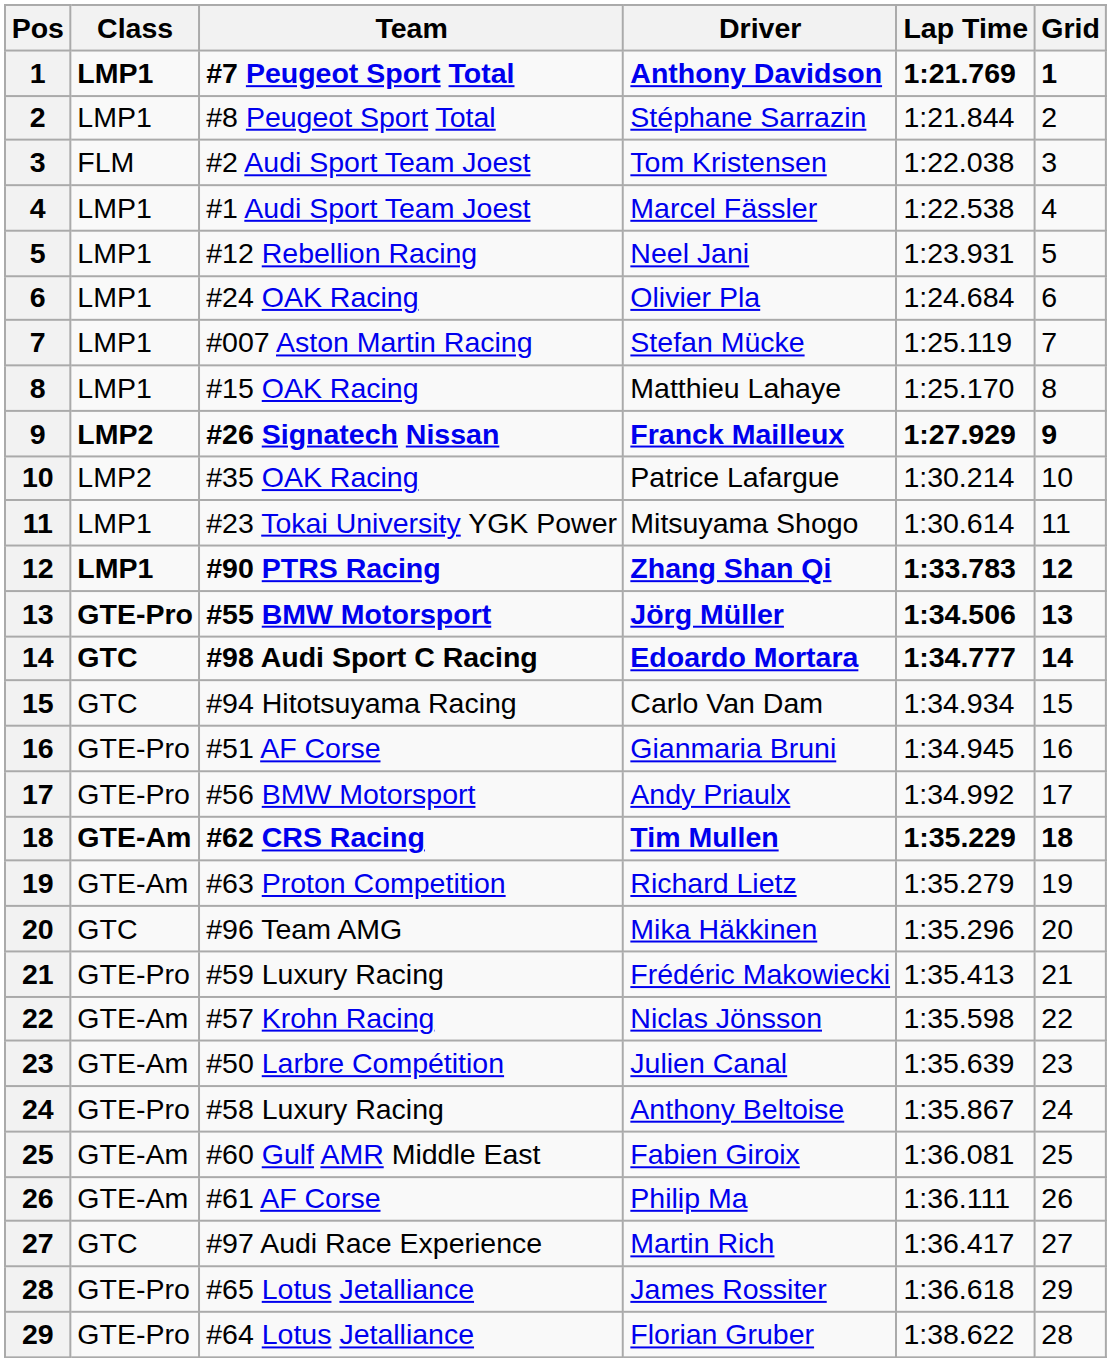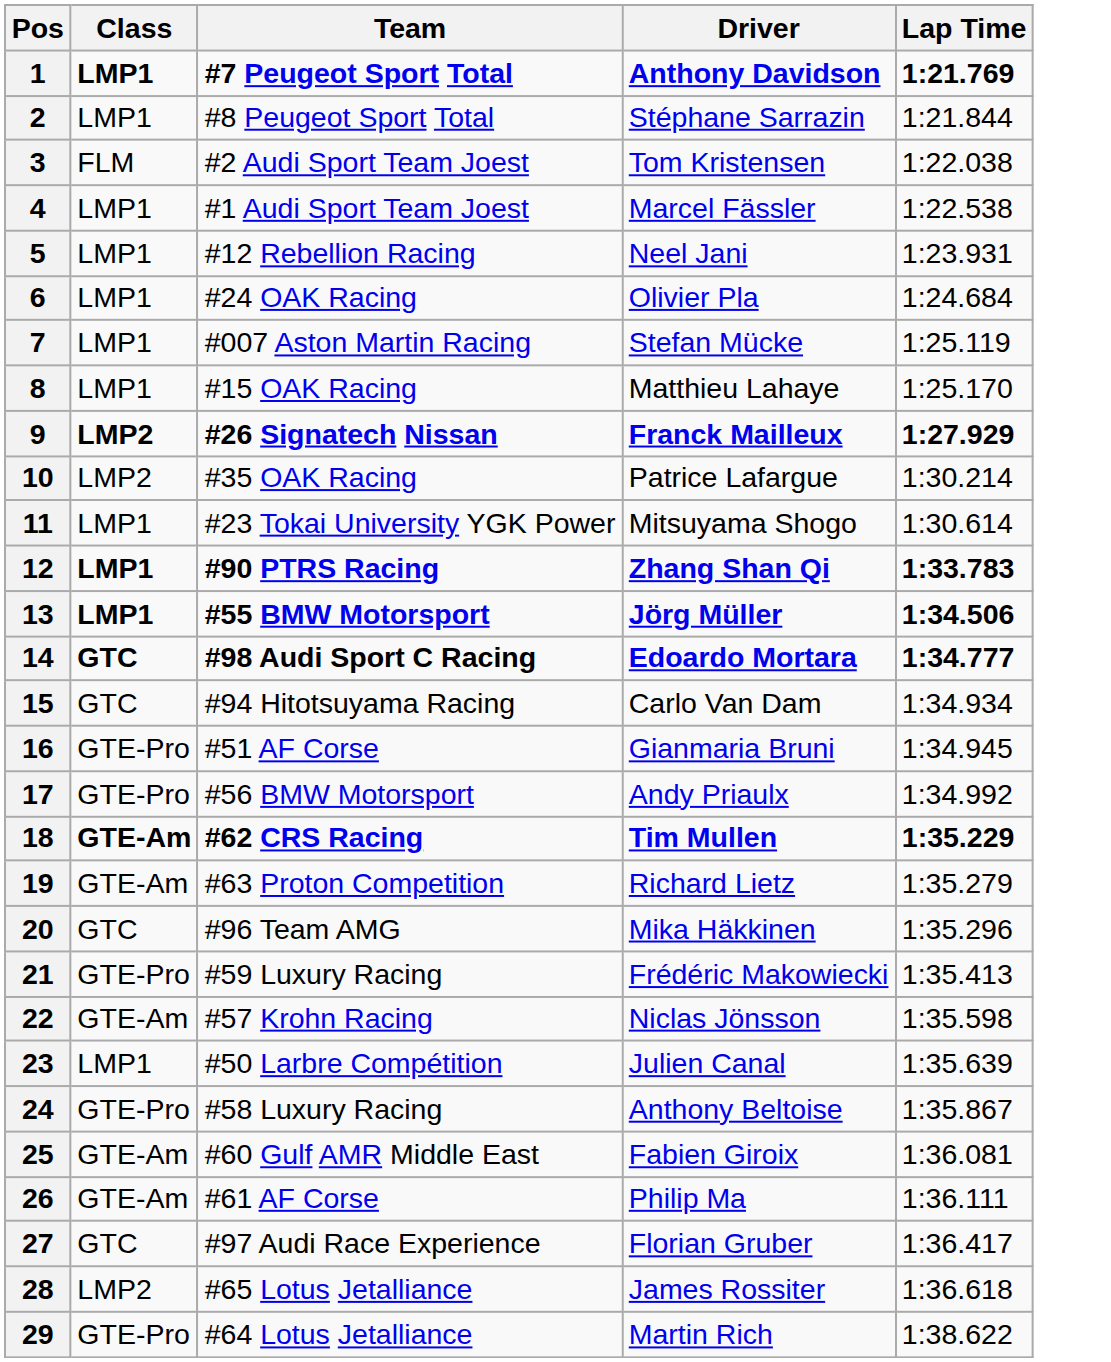 <table class="wikitable" style="font-size: 90%;">
 <tr>
 <th>Pos</th>
 <th>Class</th>
 <th>Team</th>
 <th>Driver</th>
 <th>Lap Time</th>
-<th>Grid</th>
 </tr>
 <tr style="font-weight:bold">
 <th>1</th>
 <td>LMP1</td>
 <td>#7 <a href='#'>Peugeot Sport</a> <a href='#'>Total</a></td>
 <td><a href='#'>Anthony Davidson</a></td>
 <td>1:21.769</td>
-<td>1</td>
 </tr>
 <tr>
 <th>2</th>
 <td>LMP1</td>
 <td>#8 <a href='#'>Peugeot Sport</a> <a href='#'>Total</a></td>
 <td><a href='#'>Stéphane Sarrazin</a></td>
 <td>1:21.844</td>
-<td>2</td>
 </tr>
 <tr>
 <th>3</th>
 <td>FLM</td>
 <td>#2 <a href='#'>Audi Sport Team Joest</a></td>
 <td><a href='#'>Tom Kristensen</a></td>
 <td>1:22.038</td>
-<td>3</td>
 </tr>
 <tr>
 <th>4</th>
 <td>LMP1</td>
 <td>#1 <a href='#'>Audi Sport Team Joest</a></td>
 <td><a href='#'>Marcel Fässler</a></td>
 <td>1:22.538</td>
-<td>4</td>
 </tr>
 <tr>
 <th>5</th>
 <td>LMP1</td>
 <td>#12 <a href='#'>Rebellion Racing</a></td>
 <td><a href='#'>Neel Jani</a></td>
 <td>1:23.931</td>
-<td>5</td>
 </tr>
 <tr>
 <th>6</th>
 <td>LMP1</td>
 <td>#24 <a href='#'>OAK Racing</a></td>
 <td><a href='#'>Olivier Pla</a></td>
 <td>1:24.684</td>
-<td>6</td>
 </tr>
 <tr>
 <th>7</th>
 <td>LMP1</td>
 <td>#007 <a href='#'>Aston Martin Racing</a></td>
 <td><a href='#'>Stefan Mücke</a></td>
 <td>1:25.119</td>
-<td>7</td>
 </tr>
 <tr>
 <th>8</th>
 <td>LMP1</td>
 <td>#15 <a href='#'>OAK Racing</a></td>
 <td>Matthieu Lahaye</td>
 <td>1:25.170</td>
-<td>8</td>
 </tr>
 <tr style="font-weight:bold">
 <th>9</th>
 <td>LMP2</td>
 <td>#26 <a href='#'>Signatech</a> <a href='#'>Nissan</a></td>
 <td><a href='#'>Franck Mailleux</a></td>
 <td>1:27.929</td>
-<td>9</td>
 </tr>
 <tr>
 <th>10</th>
 <td>LMP2</td>
 <td>#35 <a href='#'>OAK Racing</a></td>
 <td>Patrice Lafargue</td>
 <td>1:30.214</td>
-<td>10</td>
 </tr>
 <tr>
 <th>11</th>
 <td>LMP1</td>
 <td>#23 <a href='#'>Tokai University</a> YGK Power</td>
 <td>Mitsuyama Shogo</td>
 <td>1:30.614</td>
-<td>11</td>
 </tr>
 <tr style="font-weight:bold">
 <th>12</th>
 <td>LMP1</td>
 <td>#90 <a href='#'>PTRS Racing</a></td>
 <td><a href='#'>Zhang Shan Qi</a></td>
 <td>1:33.783</td>
-<td>12</td>
 </tr>
 <tr style="font-weight:bold">
 <th>13</th>
-<td>GTE-Pro</td>
+<td>LMP1</td>
 <td>#55 <a href='#'>BMW Motorsport</a></td>
 <td><a href='#'>Jörg Müller</a></td>
 <td>1:34.506</td>
-<td>13</td>
 </tr>
 <tr style="font-weight:bold">
 <th>14</th>
 <td>GTC</td>
 <td>#98 Audi Sport C Racing</td>
 <td><a href='#'>Edoardo Mortara</a></td>
 <td>1:34.777</td>
-<td>14</td>
 </tr>
 <tr>
 <th>15</th>
 <td>GTC</td>
 <td>#94 Hitotsuyama Racing</td>
 <td>Carlo Van Dam</td>
 <td>1:34.934</td>
-<td>15</td>
 </tr>
 <tr>
 <th>16</th>
 <td>GTE-Pro</td>
 <td>#51 <a href='#'>AF Corse</a></td>
 <td><a href='#'>Gianmaria Bruni</a></td>
 <td>1:34.945</td>
-<td>16</td>
 </tr>
 <tr>
 <th>17</th>
 <td>GTE-Pro</td>
 <td>#56 <a href='#'>BMW Motorsport</a></td>
 <td><a href='#'>Andy Priaulx</a></td>
 <td>1:34.992</td>
-<td>17</td>
 </tr>
 <tr style="font-weight:bold">
 <th>18</th>
 <td>GTE-Am</td>
 <td>#62 <a href='#'>CRS Racing</a></td>
 <td><a href='#'>Tim Mullen</a></td>
 <td>1:35.229</td>
-<td>18</td>
 </tr>
 <tr>
 <th>19</th>
 <td>GTE-Am</td>
 <td>#63 <a href='#'>Proton Competition</a></td>
 <td><a href='#'>Richard Lietz</a></td>
 <td>1:35.279</td>
-<td>19</td>
 </tr>
 <tr>
 <th>20</th>
 <td>GTC</td>
 <td>#96 Team AMG</td>
 <td><a href='#'>Mika Häkkinen</a></td>
 <td>1:35.296</td>
-<td>20</td>
 </tr>
 <tr>
 <th>21</th>
 <td>GTE-Pro</td>
 <td>#59 Luxury Racing</td>
 <td><a href='#'>Frédéric Makowiecki</a></td>
 <td>1:35.413</td>
-<td>21</td>
 </tr>
 <tr>
 <th>22</th>
 <td>GTE-Am</td>
 <td>#57 <a href='#'>Krohn Racing</a></td>
 <td><a href='#'>Niclas Jönsson</a></td>
 <td>1:35.598</td>
-<td>22</td>
 </tr>
 <tr>
 <th>23</th>
-<td>GTE-Am</td>
+<td>LMP1</td>
 <td>#50 <a href='#'>Larbre Compétition</a></td>
 <td><a href='#'>Julien Canal</a></td>
 <td>1:35.639</td>
-<td>23</td>
 </tr>
 <tr>
 <th>24</th>
 <td>GTE-Pro</td>
 <td>#58 Luxury Racing</td>
 <td><a href='#'>Anthony Beltoise</a></td>
 <td>1:35.867</td>
-<td>24</td>
 </tr>
 <tr>
 <th>25</th>
 <td>GTE-Am</td>
 <td>#60 <a href='#'>Gulf</a> <a href='#'>AMR</a> Middle East</td>
 <td><a href='#'>Fabien Giroix</a></td>
 <td>1:36.081</td>
-<td>25</td>
 </tr>
 <tr>
 <th>26</th>
 <td>GTE-Am</td>
 <td>#61 <a href='#'>AF Corse</a></td>
 <td><a href='#'>Philip Ma</a></td>
 <td>1:36.111</td>
-<td>26</td>
 </tr>
 <tr>
 <th>27</th>
 <td>GTC</td>
 <td>#97 Audi Race Experience</td>
-<td><a href='#'>Martin Rich</a></td>
+<td><a href='#'>Florian Gruber</a></td>
 <td>1:36.417</td>
-<td>27</td>
 </tr>
 <tr>
 <th>28</th>
-<td>GTE-Pro</td>
+<td>LMP2</td>
 <td>#65 <a href='#'>Lotus</a> <a href='#'>Jetalliance</a></td>
 <td><a href='#'>James Rossiter</a></td>
 <td>1:36.618</td>
-<td>29</td>
 </tr>
 <tr>
 <th>29</th>
 <td>GTE-Pro</td>
 <td>#64 <a href='#'>Lotus</a> <a href='#'>Jetalliance</a></td>
-<td><a href='#'>Florian Gruber</a></td>
+<td><a href='#'>Martin Rich</a></td>
 <td>1:38.622</td>
-<td>28</td>
 </tr>
 </table>
